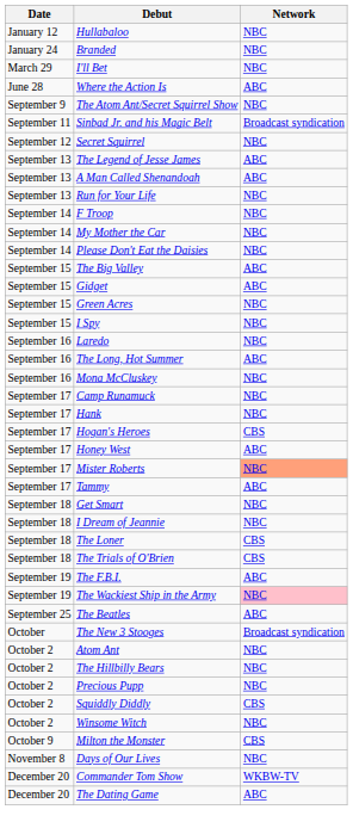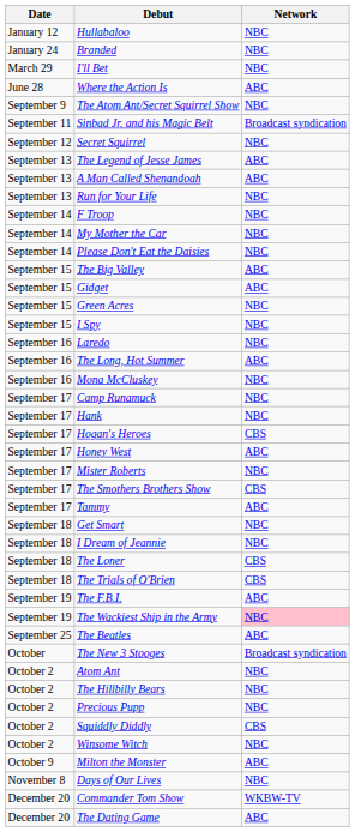 <table class="wikitable sortable">
 <tr>
 <th>Date</th>
 <th>Debut</th>
 <th>Network</th>
 </tr>
 <tr>
 <td>January 12</td>
 <td><em><a href='#'>Hullabaloo</a></em></td>
 <td><a href='#'>NBC</a></td>
 </tr>
 <tr>
 <td>January 24</td>
 <td><em><a href='#'>Branded</a></em></td>
 <td><a href='#'>NBC</a></td>
 </tr>
 <tr>
 <td>March 29</td>
 <td><em><a href='#'>I'll Bet</a></em></td>
 <td><a href='#'>NBC</a></td>
 </tr>
 <tr>
 <td>June 28</td>
 <td><em><a href='#'>Where the Action Is</a></em></td>
 <td><a href='#'>ABC</a></td>
 </tr>
 <tr>
 <td>September 9</td>
 <td><em><a href='#'>The Atom Ant/Secret Squirrel Show</a></em></td>
 <td><a href='#'>NBC</a></td>
 </tr>
 <tr>
 <td>September 11</td>
 <td><em><a href='#'>Sinbad Jr. and his Magic Belt</a></em></td>
 <td><a href='#'>Broadcast syndication</a></td>
 </tr>
 <tr>
 <td>September 12</td>
 <td><em><a href='#'>Secret Squirrel</a></em></td>
 <td><a href='#'>NBC</a></td>
 </tr>
 <tr>
 <td>September 13</td>
 <td><em><a href='#'>The Legend of Jesse James</a></em></td>
 <td><a href='#'>ABC</a></td>
 </tr>
 <tr>
 <td>September 13</td>
 <td><em><a href='#'>A Man Called Shenandoah</a></em></td>
 <td><a href='#'>ABC</a></td>
 </tr>
 <tr>
 <td>September 13</td>
 <td><em><a href='#'>Run for Your Life</a></em></td>
 <td><a href='#'>NBC</a></td>
 </tr>
 <tr>
 <td>September 14</td>
 <td><em><a href='#'>F Troop</a></em></td>
 <td><a href='#'>NBC</a></td>
 </tr>
 <tr>
 <td>September 14</td>
 <td><em><a href='#'>My Mother the Car</a></em></td>
 <td><a href='#'>NBC</a></td>
 </tr>
 <tr>
 <td>September 14</td>
 <td><em><a href='#'>Please Don't Eat the Daisies</a></em></td>
 <td><a href='#'>NBC</a></td>
 </tr>
 <tr>
 <td>September 15</td>
 <td><em><a href='#'>The Big Valley</a></em></td>
 <td><a href='#'>ABC</a></td>
 </tr>
 <tr>
 <td>September 15</td>
 <td><em><a href='#'>Gidget</a></em></td>
 <td><a href='#'>ABC</a></td>
 </tr>
 <tr>
 <td>September 15</td>
 <td><em><a href='#'>Green Acres</a></em></td>
 <td><a href='#'>NBC</a></td>
 </tr>
 <tr>
 <td>September 15</td>
 <td><em><a href='#'>I Spy</a></em></td>
 <td><a href='#'>NBC</a></td>
 </tr>
 <tr>
 <td>September 16</td>
 <td><em><a href='#'>Laredo</a></em></td>
 <td><a href='#'>NBC</a></td>
 </tr>
 <tr>
 <td>September 16</td>
 <td><em><a href='#'>The Long, Hot Summer</a></em></td>
 <td><a href='#'>ABC</a></td>
 </tr>
 <tr>
 <td>September 16</td>
 <td><em><a href='#'>Mona McCluskey</a></em></td>
 <td><a href='#'>NBC</a></td>
 </tr>
 <tr>
 <td>September 17</td>
 <td><em><a href='#'>Camp Runamuck</a></em></td>
 <td><a href='#'>NBC</a></td>
 </tr>
 <tr>
 <td>September 17</td>
 <td><em><a href='#'>Hank</a></em></td>
 <td><a href='#'>NBC</a></td>
 </tr>
 <tr>
 <td>September 17</td>
 <td><em><a href='#'>Hogan's Heroes</a></em></td>
 <td><a href='#'>CBS</a></td>
 </tr>
 <tr>
 <td>September 17</td>
 <td><em><a href='#'>Honey West</a></em></td>
 <td><a href='#'>ABC</a></td>
 </tr>
 <tr>
 <td>September 17</td>
 <td><em><a href='#'>Mister Roberts</a></em></td>
-<td style="background: lightsalmon;"><a href='#'>NBC</a></td>
+<td><a href='#'>NBC</a></td>
+</tr>
+<tr>
+<td>September 17</td>
+<td><em><a href='#'>The Smothers Brothers Show</a></em></td>
+<td><a href='#'>CBS</a></td>
 </tr>
 <tr>
 <td>September 17</td>
 <td><em><a href='#'>Tammy</a></em></td>
 <td><a href='#'>ABC</a></td>
 </tr>
 <tr>
 <td>September 18</td>
 <td><em><a href='#'>Get Smart</a></em></td>
 <td><a href='#'>NBC</a></td>
 </tr>
 <tr>
 <td>September 18</td>
 <td><em><a href='#'>I Dream of Jeannie</a></em></td>
 <td><a href='#'>NBC</a></td>
 </tr>
 <tr>
 <td>September 18</td>
 <td><em><a href='#'>The Loner</a></em></td>
 <td><a href='#'>CBS</a></td>
 </tr>
 <tr>
 <td>September 18</td>
 <td><em><a href='#'>The Trials of O'Brien</a></em></td>
 <td><a href='#'>CBS</a></td>
 </tr>
 <tr>
 <td>September 19</td>
 <td><em><a href='#'>The F.B.I.</a></em></td>
 <td><a href='#'>ABC</a></td>
 </tr>
 <tr>
 <td>September 19</td>
 <td><em><a href='#'>The Wackiest Ship in the Army</a></em></td>
 <td style="background: pink;"><a href='#'>NBC</a></td>
 </tr>
 <tr>
 <td>September 25</td>
 <td><em><a href='#'>The Beatles</a></em></td>
 <td><a href='#'>ABC</a></td>
 </tr>
 <tr>
 <td>October</td>
 <td><em><a href='#'>The New 3 Stooges</a></em></td>
 <td><a href='#'>Broadcast syndication</a></td>
 </tr>
 <tr>
 <td>October 2</td>
 <td><em><a href='#'>Atom Ant</a></em></td>
 <td><a href='#'>NBC</a></td>
 </tr>
 <tr>
 <td>October 2</td>
 <td><em><a href='#'>The Hillbilly Bears</a></em></td>
 <td><a href='#'>NBC</a></td>
 </tr>
 <tr>
 <td>October 2</td>
 <td><em><a href='#'>Precious Pupp</a></em></td>
 <td><a href='#'>NBC</a></td>
 </tr>
 <tr>
 <td>October 2</td>
 <td><em><a href='#'>Squiddly Diddly</a></em></td>
 <td><a href='#'>CBS</a></td>
 </tr>
 <tr>
 <td>October 2</td>
 <td><em><a href='#'>Winsome Witch</a></em></td>
 <td><a href='#'>NBC</a></td>
 </tr>
 <tr>
 <td>October 9</td>
 <td><em><a href='#'>Milton the Monster</a></em></td>
-<td><a href='#'>CBS</a></td>
+<td><a href='#'>ABC</a></td>
 </tr>
 <tr>
 <td>November 8</td>
 <td><em><a href='#'>Days of Our Lives</a></em></td>
 <td><a href='#'>NBC</a></td>
 </tr>
 <tr>
 <td>December 20</td>
 <td><em><a href='#'>Commander Tom Show</a></em></td>
 <td><a href='#'>WKBW-TV</a></td>
 </tr>
 <tr>
 <td>December 20</td>
 <td><em><a href='#'>The Dating Game</a></em></td>
 <td><a href='#'>ABC</a></td>
 </tr>
 </table>
